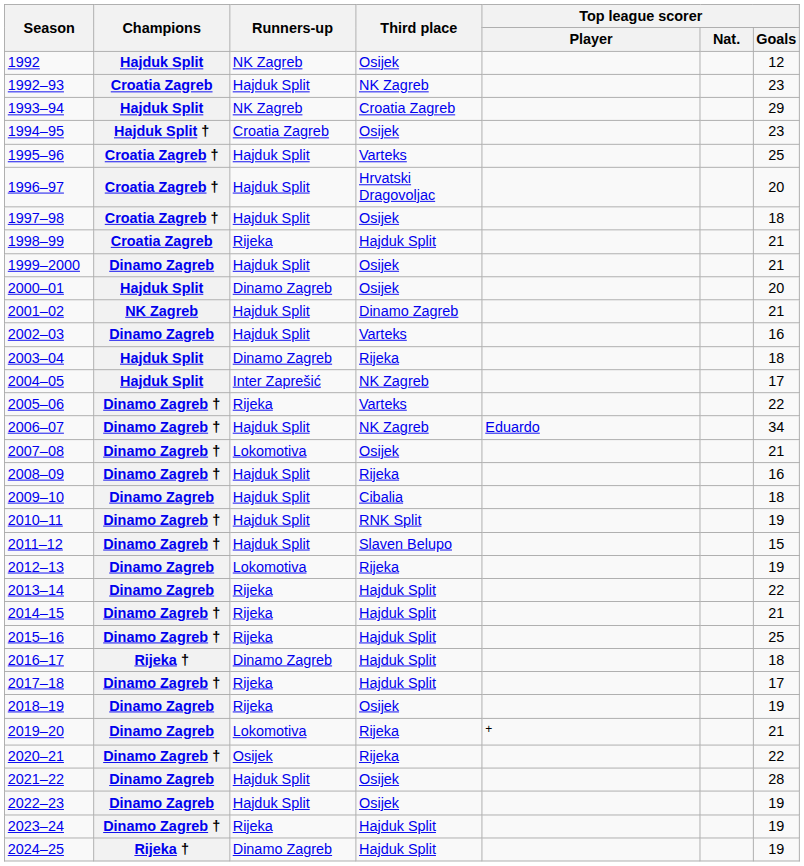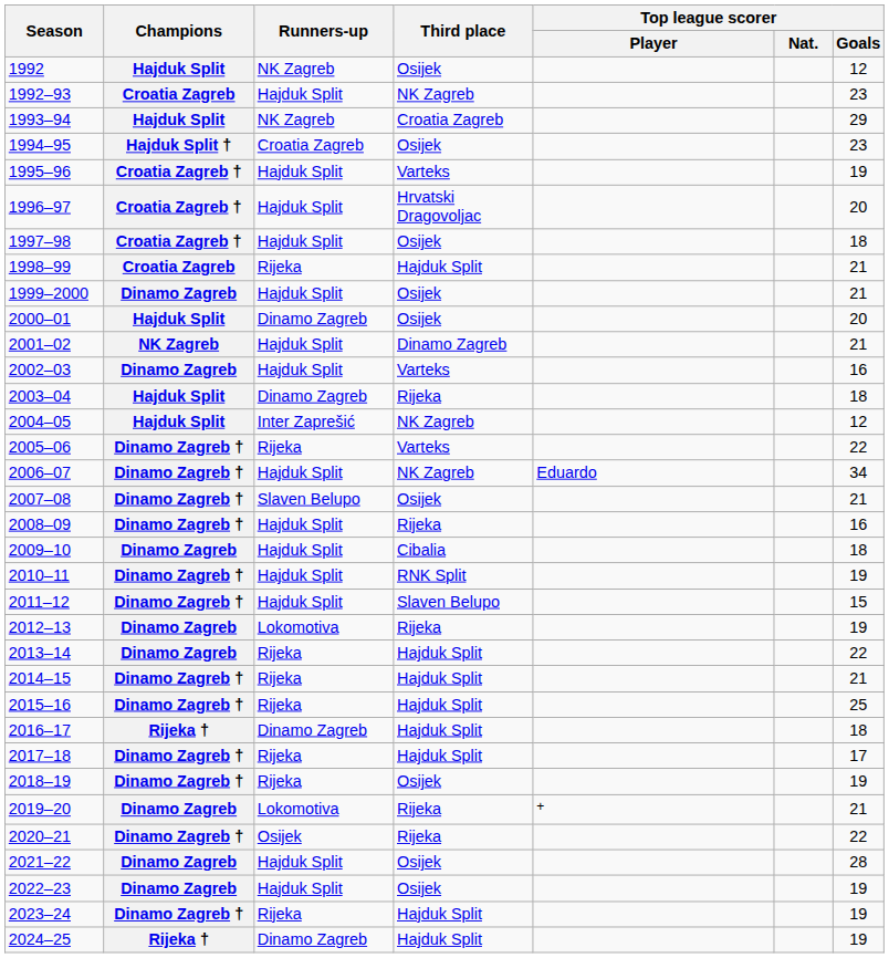 <table class="wikitable sortable plainrowheaders" style="font-size:98%;">
 <tr>
 <th scope="col" rowspan=2 width=90>Season</th>
 <th scope="col" rowspan=2 width=140>Champions </th>
 <th scope="col" rowspan=2 width=130>Runners-up</th>
 <th scope="col" rowspan=2 width=130>Third place</th>
 <th scope="col" colspan=3>Top league scorer</th>
 </tr>
 <tr>
 <th width=230>Player </th>
 <th width=50>Nat.</th>
 <th>Goals</th>
 </tr>
 <tr>
 <td align=left><a href='#'>1992</a></td>
 <th scope="row"><a href='#'>Hajduk Split</a> </th>
 <td><a href='#'>NK Zagreb</a></td>
 <td><a href='#'>Osijek</a></td>
 <td> </td>
 <td></td>
 <td style="text-align:center">12</td>
 </tr>
 <tr>
 <td align=left><a href='#'>1992–93</a></td>
 <th scope="row"><a href='#'>Croatia Zagreb</a> </th>
 <td><a href='#'>Hajduk Split</a></td>
 <td><a href='#'>NK Zagreb</a></td>
 <td> </td>
 <td></td>
 <td style="text-align:center">23</td>
 </tr>
 <tr>
 <td align=left><a href='#'>1993–94</a></td>
 <th scope="row"><a href='#'>Hajduk Split</a> </th>
 <td><a href='#'>NK Zagreb</a></td>
 <td><a href='#'>Croatia Zagreb</a></td>
 <td> </td>
 <td></td>
 <td style="text-align:center">29</td>
 </tr>
 <tr>
 <td align=left><a href='#'>1994–95</a></td>
 <th scope="row"><a href='#'>Hajduk Split</a>  †</th>
 <td><a href='#'>Croatia Zagreb</a></td>
 <td><a href='#'>Osijek</a></td>
 <td> </td>
 <td></td>
 <td style="text-align:center">23</td>
 </tr>
 <tr>
 <td align=left><a href='#'>1995–96</a></td>
 <th scope="row"><a href='#'>Croatia Zagreb</a>  †</th>
 <td><a href='#'>Hajduk Split</a></td>
 <td><a href='#'>Varteks</a></td>
 <td> </td>
 <td></td>
-<td style="text-align:center">25</td>
+<td style="text-align:center">19</td>
 </tr>
 <tr>
 <td align=left><a href='#'>1996–97</a></td>
 <th scope="row"><a href='#'>Croatia Zagreb</a>  †</th>
 <td><a href='#'>Hajduk Split</a></td>
 <td><a href='#'>Hrvatski Dragovoljac</a></td>
 <td> </td>
 <td></td>
 <td style="text-align:center">20</td>
 </tr>
 <tr>
 <td align=left><a href='#'>1997–98</a></td>
 <th scope="row"><a href='#'>Croatia Zagreb</a>  †</th>
 <td><a href='#'>Hajduk Split</a></td>
 <td><a href='#'>Osijek</a></td>
 <td> </td>
 <td></td>
 <td style="text-align:center">18</td>
 </tr>
 <tr>
 <td align=left><a href='#'>1998–99</a></td>
 <th scope="row"><a href='#'>Croatia Zagreb</a> </th>
 <td><a href='#'>Rijeka</a></td>
 <td><a href='#'>Hajduk Split</a></td>
 <td> </td>
 <td></td>
 <td style="text-align:center">21</td>
 </tr>
 <tr>
 <td align=left><a href='#'>1999–2000</a></td>
 <th scope="row"><a href='#'>Dinamo Zagreb</a> </th>
 <td><a href='#'>Hajduk Split</a></td>
 <td><a href='#'>Osijek</a></td>
 <td> </td>
 <td></td>
 <td style="text-align:center">21</td>
 </tr>
 <tr>
 <td align=left><a href='#'>2000–01</a></td>
 <th scope="row"><a href='#'>Hajduk Split</a> </th>
 <td><a href='#'>Dinamo Zagreb</a></td>
 <td><a href='#'>Osijek</a></td>
 <td> </td>
 <td></td>
 <td style="text-align:center">20</td>
 </tr>
 <tr>
 <td align=left><a href='#'>2001–02</a></td>
 <th scope="row"><a href='#'>NK Zagreb</a> </th>
 <td><a href='#'>Hajduk Split</a></td>
 <td><a href='#'>Dinamo Zagreb</a></td>
 <td> </td>
 <td></td>
 <td style="text-align:center">21</td>
 </tr>
 <tr>
 <td align=left><a href='#'>2002–03</a></td>
 <th scope="row"><a href='#'>Dinamo Zagreb</a> </th>
 <td><a href='#'>Hajduk Split</a></td>
 <td><a href='#'>Varteks</a></td>
 <td> </td>
 <td></td>
 <td style="text-align:center">16</td>
 </tr>
 <tr>
 <td align=left><a href='#'>2003–04</a></td>
 <th scope="row"><a href='#'>Hajduk Split</a> </th>
 <td><a href='#'>Dinamo Zagreb</a></td>
 <td><a href='#'>Rijeka</a></td>
 <td> </td>
 <td></td>
 <td style="text-align:center">18</td>
 </tr>
 <tr>
 <td align=left><a href='#'>2004–05</a></td>
 <th scope="row"><a href='#'>Hajduk Split</a> </th>
 <td><a href='#'>Inter Zaprešić</a></td>
 <td><a href='#'>NK Zagreb</a></td>
 <td> </td>
 <td></td>
-<td style="text-align:center">17</td>
+<td style="text-align:center">12</td>
 </tr>
 <tr>
 <td align=left><a href='#'>2005–06</a></td>
 <th scope="row"><a href='#'>Dinamo Zagreb</a>  †</th>
 <td><a href='#'>Rijeka</a></td>
 <td><a href='#'>Varteks</a></td>
 <td> </td>
 <td></td>
 <td style="text-align:center">22</td>
 </tr>
 <tr>
 <td align=left><a href='#'>2006–07</a></td>
 <th scope="row"><a href='#'>Dinamo Zagreb</a>  †</th>
 <td><a href='#'>Hajduk Split</a></td>
 <td><a href='#'>NK Zagreb</a></td>
 <td><a href='#'>Eduardo</a> </td>
 <td></td>
 <td style="text-align:center">34</td>
 </tr>
 <tr>
 <td align=left><a href='#'>2007–08</a></td>
 <th scope="row"><a href='#'>Dinamo Zagreb</a>  †</th>
-<td><a href='#'>Lokomotiva</a></td>
+<td><a href='#'>Slaven Belupo</a></td>
 <td><a href='#'>Osijek</a></td>
 <td> </td>
 <td></td>
 <td style="text-align:center">21</td>
 </tr>
 <tr>
 <td align=left><a href='#'>2008–09</a></td>
 <th scope="row"><a href='#'>Dinamo Zagreb</a>  †</th>
 <td><a href='#'>Hajduk Split</a></td>
 <td><a href='#'>Rijeka</a></td>
 <td> </td>
 <td></td>
 <td style="text-align:center">16</td>
 </tr>
 <tr>
 <td align=left><a href='#'>2009–10</a></td>
 <th scope="row"><a href='#'>Dinamo Zagreb</a> </th>
 <td><a href='#'>Hajduk Split</a></td>
 <td><a href='#'>Cibalia</a></td>
 <td> </td>
 <td></td>
 <td style="text-align:center">18</td>
 </tr>
 <tr>
 <td align=left><a href='#'>2010–11</a></td>
 <th scope="row"><a href='#'>Dinamo Zagreb</a>  †</th>
 <td><a href='#'>Hajduk Split</a></td>
 <td><a href='#'>RNK Split</a></td>
 <td> </td>
 <td></td>
 <td style="text-align:center">19</td>
 </tr>
 <tr>
 <td align=left><a href='#'>2011–12</a></td>
 <th scope="row"><a href='#'>Dinamo Zagreb</a>  †</th>
 <td><a href='#'>Hajduk Split</a></td>
 <td><a href='#'>Slaven Belupo</a></td>
 <td> </td>
 <td></td>
 <td style="text-align:center">15</td>
 </tr>
 <tr>
 <td align=left><a href='#'>2012–13</a></td>
 <th scope="row"><a href='#'>Dinamo Zagreb</a> </th>
 <td><a href='#'>Lokomotiva</a></td>
 <td><a href='#'>Rijeka</a></td>
 <td> </td>
 <td></td>
 <td style="text-align:center">19</td>
 </tr>
 <tr>
 <td align=left><a href='#'>2013–14</a></td>
 <th scope="row"><a href='#'>Dinamo Zagreb</a> </th>
 <td><a href='#'>Rijeka</a></td>
 <td><a href='#'>Hajduk Split</a></td>
 <td> </td>
 <td></td>
 <td style="text-align:center">22</td>
 </tr>
 <tr>
 <td align=left><a href='#'>2014–15</a></td>
 <th scope="row"><a href='#'>Dinamo Zagreb</a>  †</th>
 <td><a href='#'>Rijeka</a></td>
 <td><a href='#'>Hajduk Split</a></td>
 <td> </td>
 <td></td>
 <td style="text-align:center">21</td>
 </tr>
 <tr>
 <td align=left><a href='#'>2015–16</a></td>
 <th scope="row"><a href='#'>Dinamo Zagreb</a>  †</th>
 <td><a href='#'>Rijeka</a></td>
 <td><a href='#'>Hajduk Split</a></td>
 <td> </td>
 <td></td>
 <td style="text-align:center">25</td>
 </tr>
 <tr>
 <td align=left><a href='#'>2016–17</a></td>
 <th scope="row"><a href='#'>Rijeka</a>  †</th>
 <td><a href='#'>Dinamo Zagreb</a></td>
 <td><a href='#'>Hajduk Split</a></td>
 <td> </td>
 <td></td>
 <td style="text-align:center">18</td>
 </tr>
 <tr>
 <td align=left><a href='#'>2017–18</a></td>
 <th scope="row"><a href='#'>Dinamo Zagreb</a>  †</th>
 <td><a href='#'>Rijeka</a></td>
 <td><a href='#'>Hajduk Split</a></td>
 <td> </td>
 <td></td>
 <td style="text-align:center">17</td>
 </tr>
 <tr>
 <td align=left><a href='#'>2018–19</a></td>
-<th scope="row"><a href='#'>Dinamo Zagreb</a> </th>
+<th scope="row"><a href='#'>Dinamo Zagreb</a>  †</th>
 <td><a href='#'>Rijeka</a></td>
 <td><a href='#'>Osijek</a></td>
 <td> </td>
 <td></td>
 <td style="text-align:center">19</td>
 </tr>
 <tr>
 <td align="left"><a href='#'>2019–20</a></td>
 <th scope="row"><a href='#'>Dinamo Zagreb</a> </th>
 <td><a href='#'>Lokomotiva</a></td>
 <td><a href='#'>Rijeka</a></td>
 <td> <sup>+</sup> </td>
 <td></td>
 <td style="text-align:center">21</td>
 </tr>
 <tr>
 <td><a href='#'>2020–21</a></td>
 <th scope="row"><a href='#'>Dinamo Zagreb</a>  †</th>
 <td><a href='#'>Osijek</a></td>
 <td><a href='#'>Rijeka</a></td>
 <td> </td>
 <td></td>
 <td style="text-align:center">22</td>
 </tr>
 <tr>
 <td><a href='#'>2021–22</a></td>
 <th scope="row"><a href='#'>Dinamo Zagreb</a> </th>
 <td><a href='#'>Hajduk Split</a></td>
 <td><a href='#'>Osijek</a></td>
 <td> </td>
 <td></td>
 <td style="text-align:center">28</td>
 </tr>
 <tr>
 <td><a href='#'>2022–23</a></td>
 <th scope="row"><a href='#'>Dinamo Zagreb</a> </th>
 <td><a href='#'>Hajduk Split</a></td>
 <td><a href='#'>Osijek</a></td>
 <td> </td>
 <td></td>
 <td style="text-align:center">19</td>
 </tr>
 <tr>
 <td><a href='#'>2023–24</a></td>
 <th scope="row"><a href='#'>Dinamo Zagreb</a>  †</th>
 <td><a href='#'>Rijeka</a></td>
 <td><a href='#'>Hajduk Split</a></td>
 <td> </td>
 <td></td>
 <td style="text-align:center">19</td>
 </tr>
 <tr>
 <td><a href='#'>2024–25</a></td>
 <th scope="row"><a href='#'>Rijeka</a>  †</th>
 <td><a href='#'>Dinamo Zagreb</a></td>
 <td><a href='#'>Hajduk Split</a></td>
 <td> </td>
 <td></td>
 <td style="text-align:center">19</td>
 </tr>
 </table>
